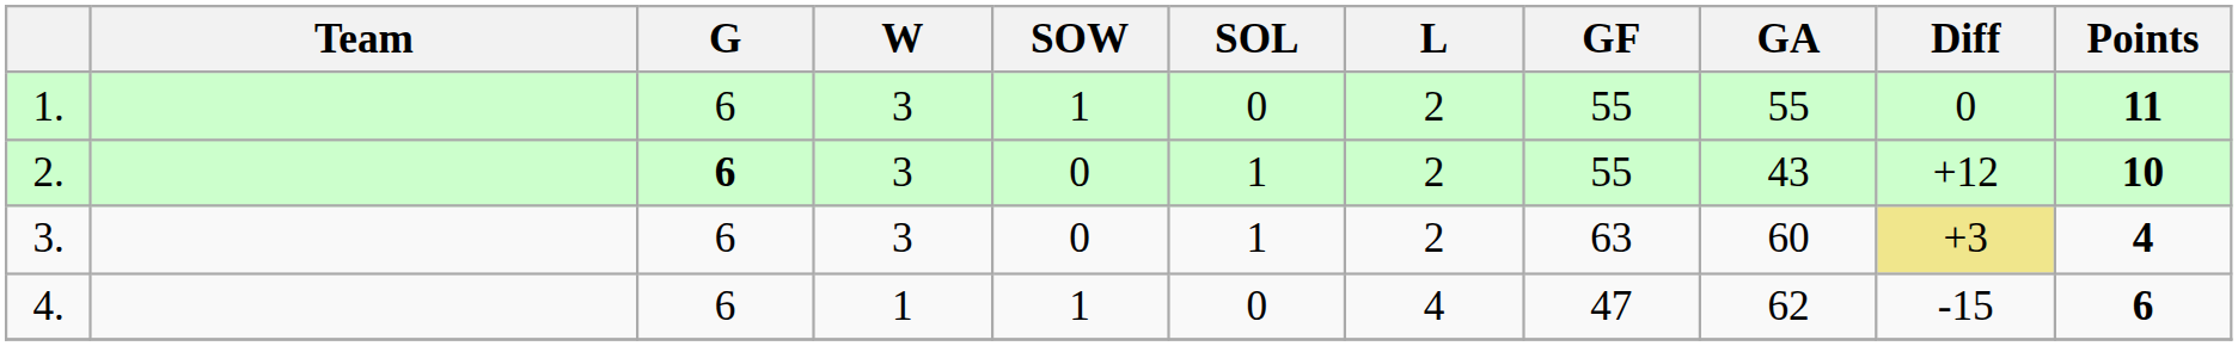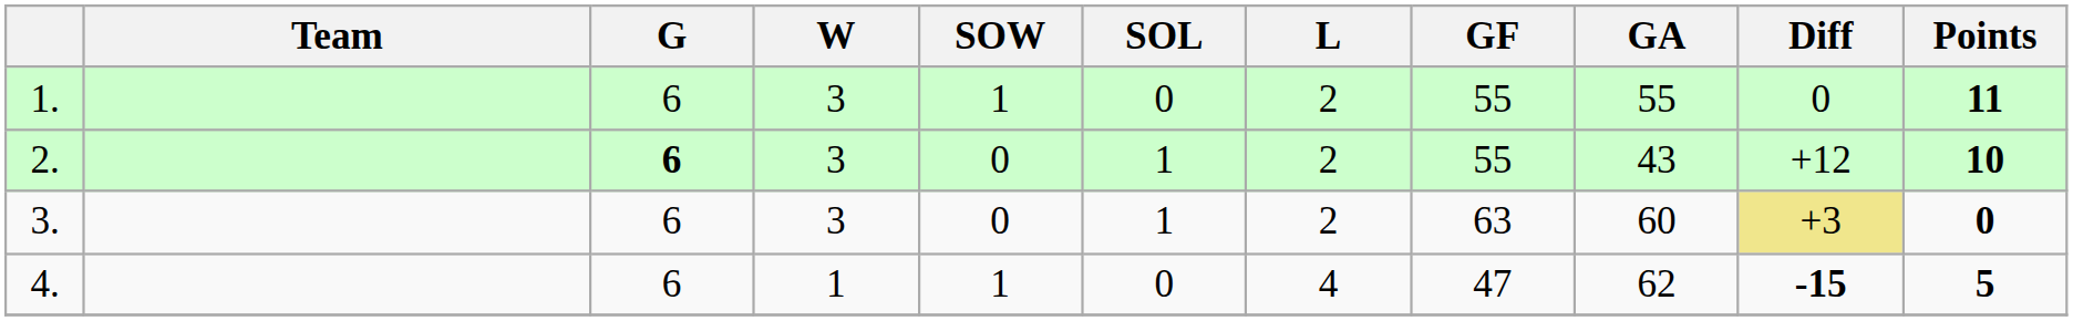 <table class=wikitable style="text-align:center">
 <tr bgcolor="#DCDCDC">
 <th width="25"></th>
 <th width="200">Team</th>
 <th width="60">G</th>
 <th width="60">W</th>
 <th width="60">SOW</th>
 <th width="60">SOL</th>
 <th width="60">L</th>
 <th width="60">GF</th>
 <th width="60">GA</th>
 <th width="60">Diff</th>
 <th width="60">Points</th>
 </tr>
 <tr bgcolor="ccffcc">
 <td>1.</td>
 <td align=left></td>
 <td>6</td>
 <td>3</td>
 <td>1</td>
 <td>0</td>
 <td>2</td>
 <td>55</td>
 <td>55</td>
 <td>0</td>
 <td><strong>11</strong></td>
 </tr>
 <tr bgcolor="ccffcc">
 <td>2.</td>
 <td align=left></td>
 <td><strong>6</strong></td>
 <td>3</td>
 <td>0</td>
 <td>1</td>
 <td>2</td>
 <td>55</td>
 <td>43</td>
 <td>+12</td>
 <td><strong>10</strong></td>
 </tr>
 <tr>
 <td>3.</td>
 <td align=left></td>
 <td>6</td>
 <td>3</td>
 <td>0</td>
 <td>1</td>
 <td>2</td>
 <td>63</td>
 <td>60</td>
 <td style="background: khaki;">+3</td>
-<td><strong>4</strong></td>
+<td><strong>0</strong></td>
 </tr>
 <tr>
 <td>4.</td>
 <td align=left></td>
 <td>6</td>
 <td>1</td>
 <td>1</td>
 <td>0</td>
 <td>4</td>
 <td>47</td>
 <td>62</td>
-<td>-15</td>
-<td><strong>6</strong></td>
+<td><strong>-15</strong></td>
+<td><strong>5</strong></td>
 </tr>
 <tr>
 </tr>
 </table>
